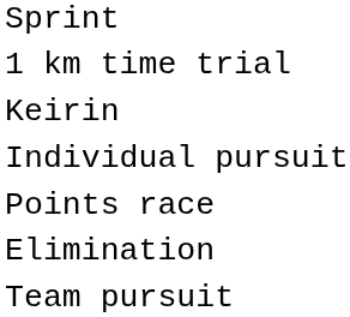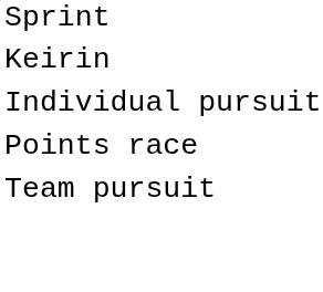 <table>
 <tr>
 <td>Sprint</td>
-<td></td>
-<td></td>
-<td></td>
-</tr>
-<tr>
-<td>1 km time trial</td>
 <td></td>
 <td></td>
 <td></td>
 </tr>
 <tr>
 <td>Keirin</td>
 <td></td>
 <td></td>
 <td></td>
 </tr>
 <tr>
 <td>Individual pursuit</td>
 <td></td>
 <td></td>
 <td></td>
 </tr>
 <tr>
 <td>Points race</td>
 <td></td>
 <td></td>
 <td></td>
 </tr>
 <tr>
-<td>Elimination</td>
-<td></td>
-<td></td>
-<td></td>
-</tr>
-<tr>
 <td>Team pursuit</td>
 <td></td>
 <td></td>
 <td></td>
 </tr>
 </table>
